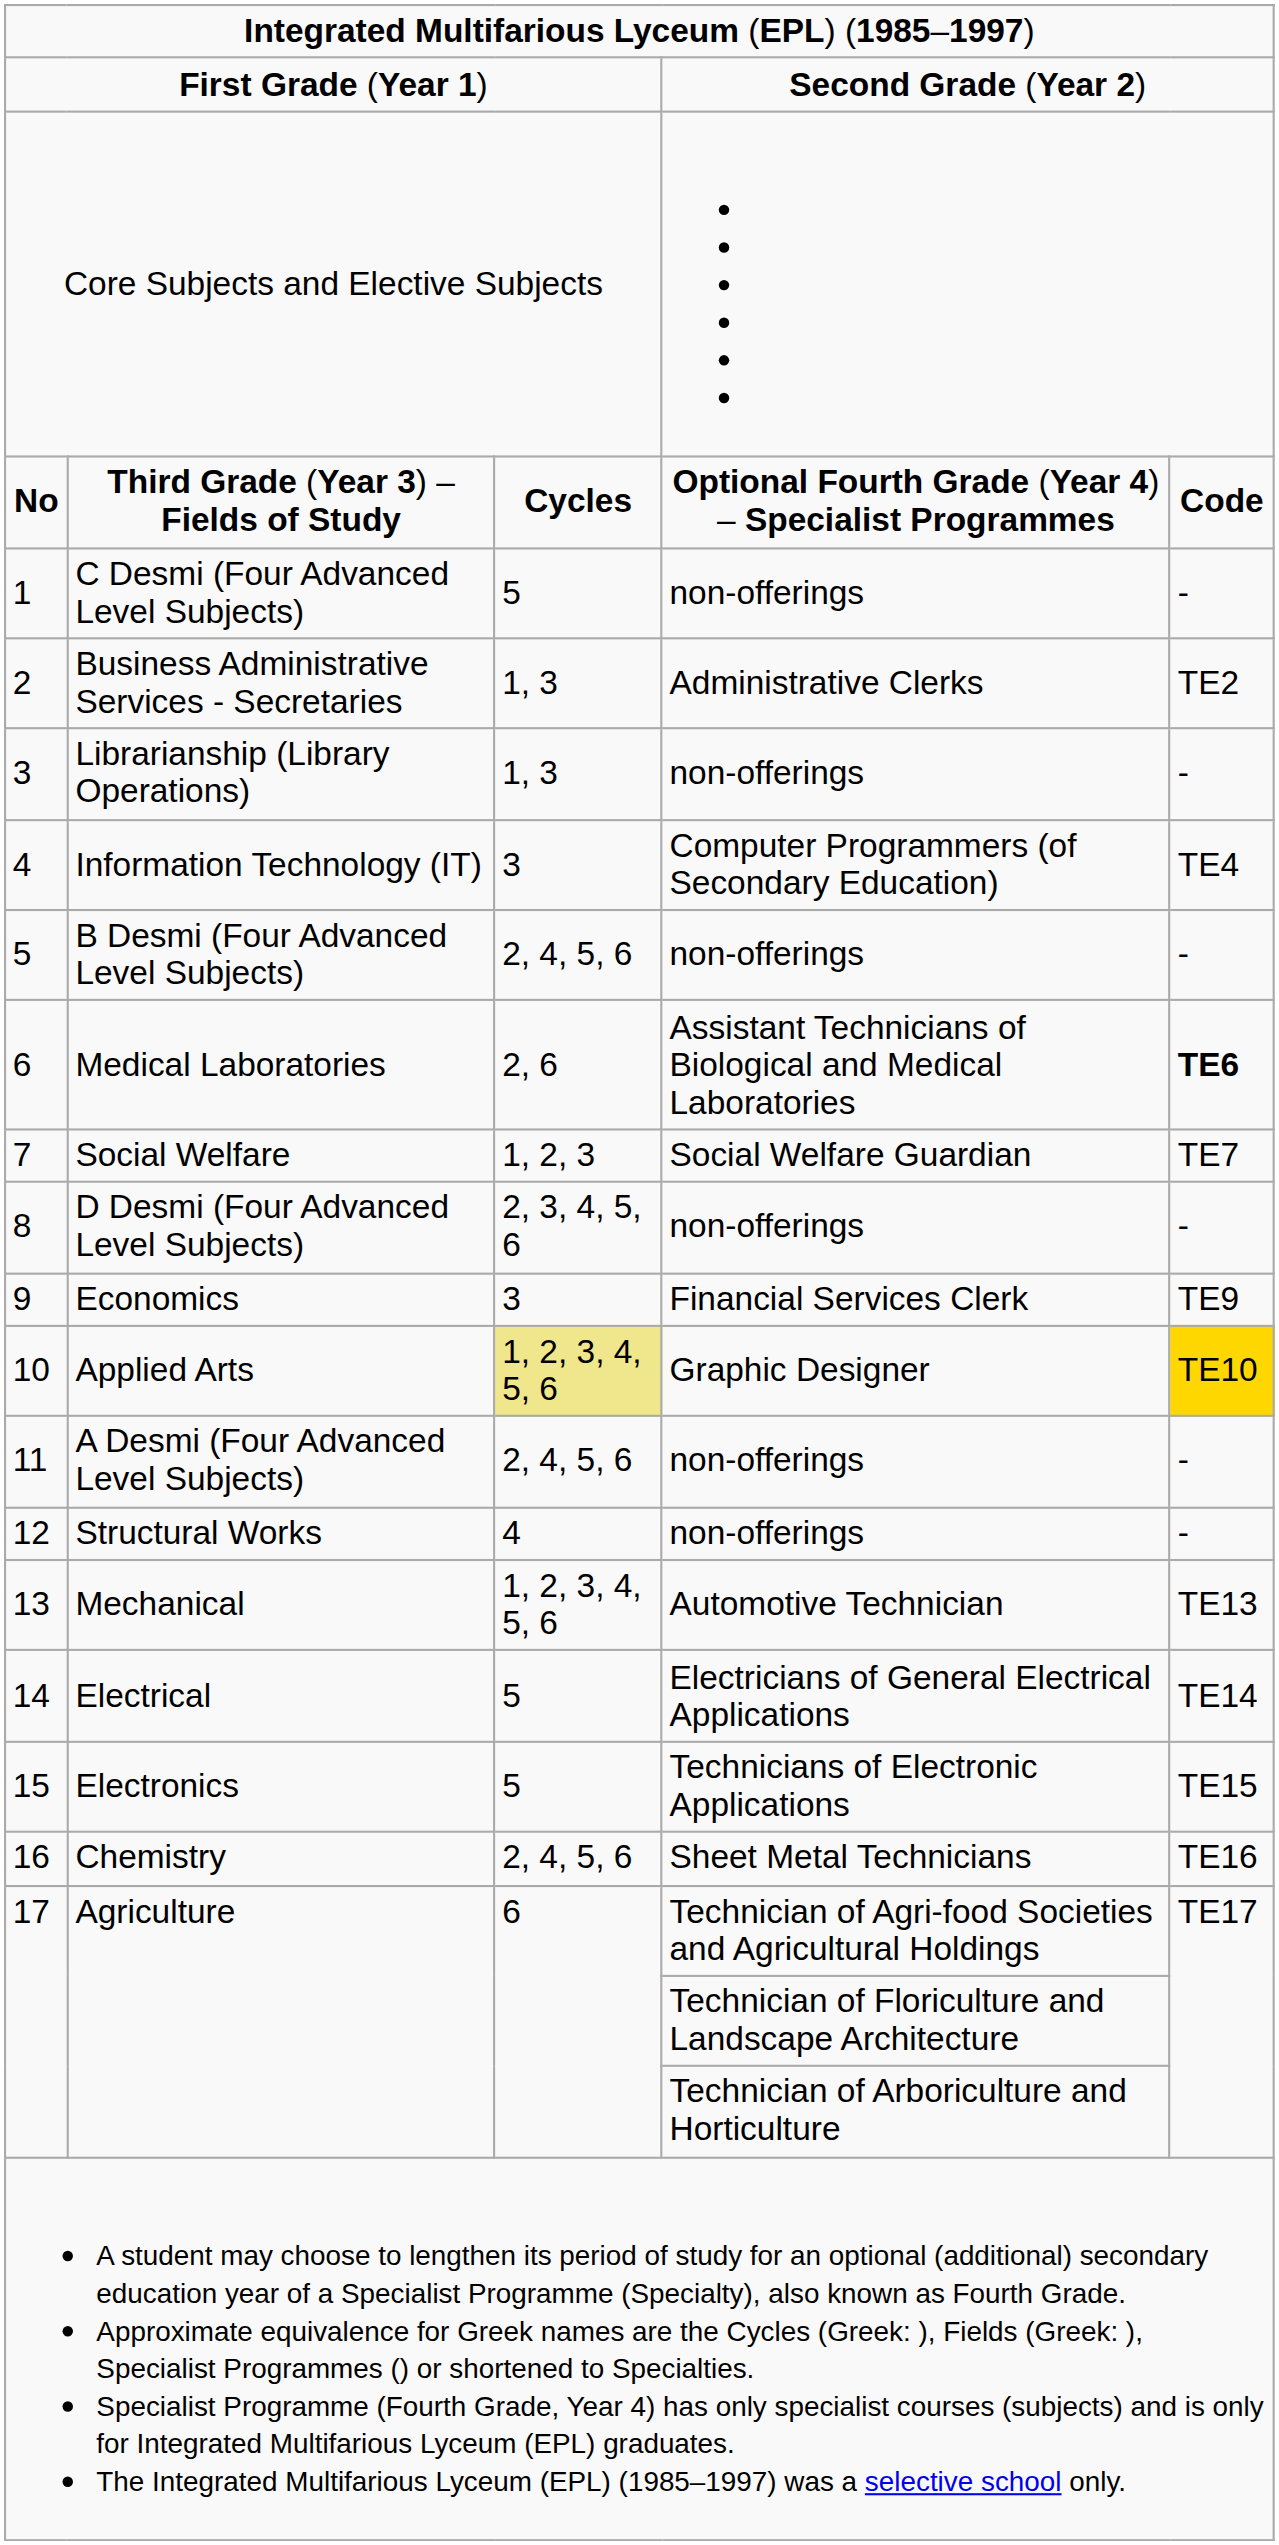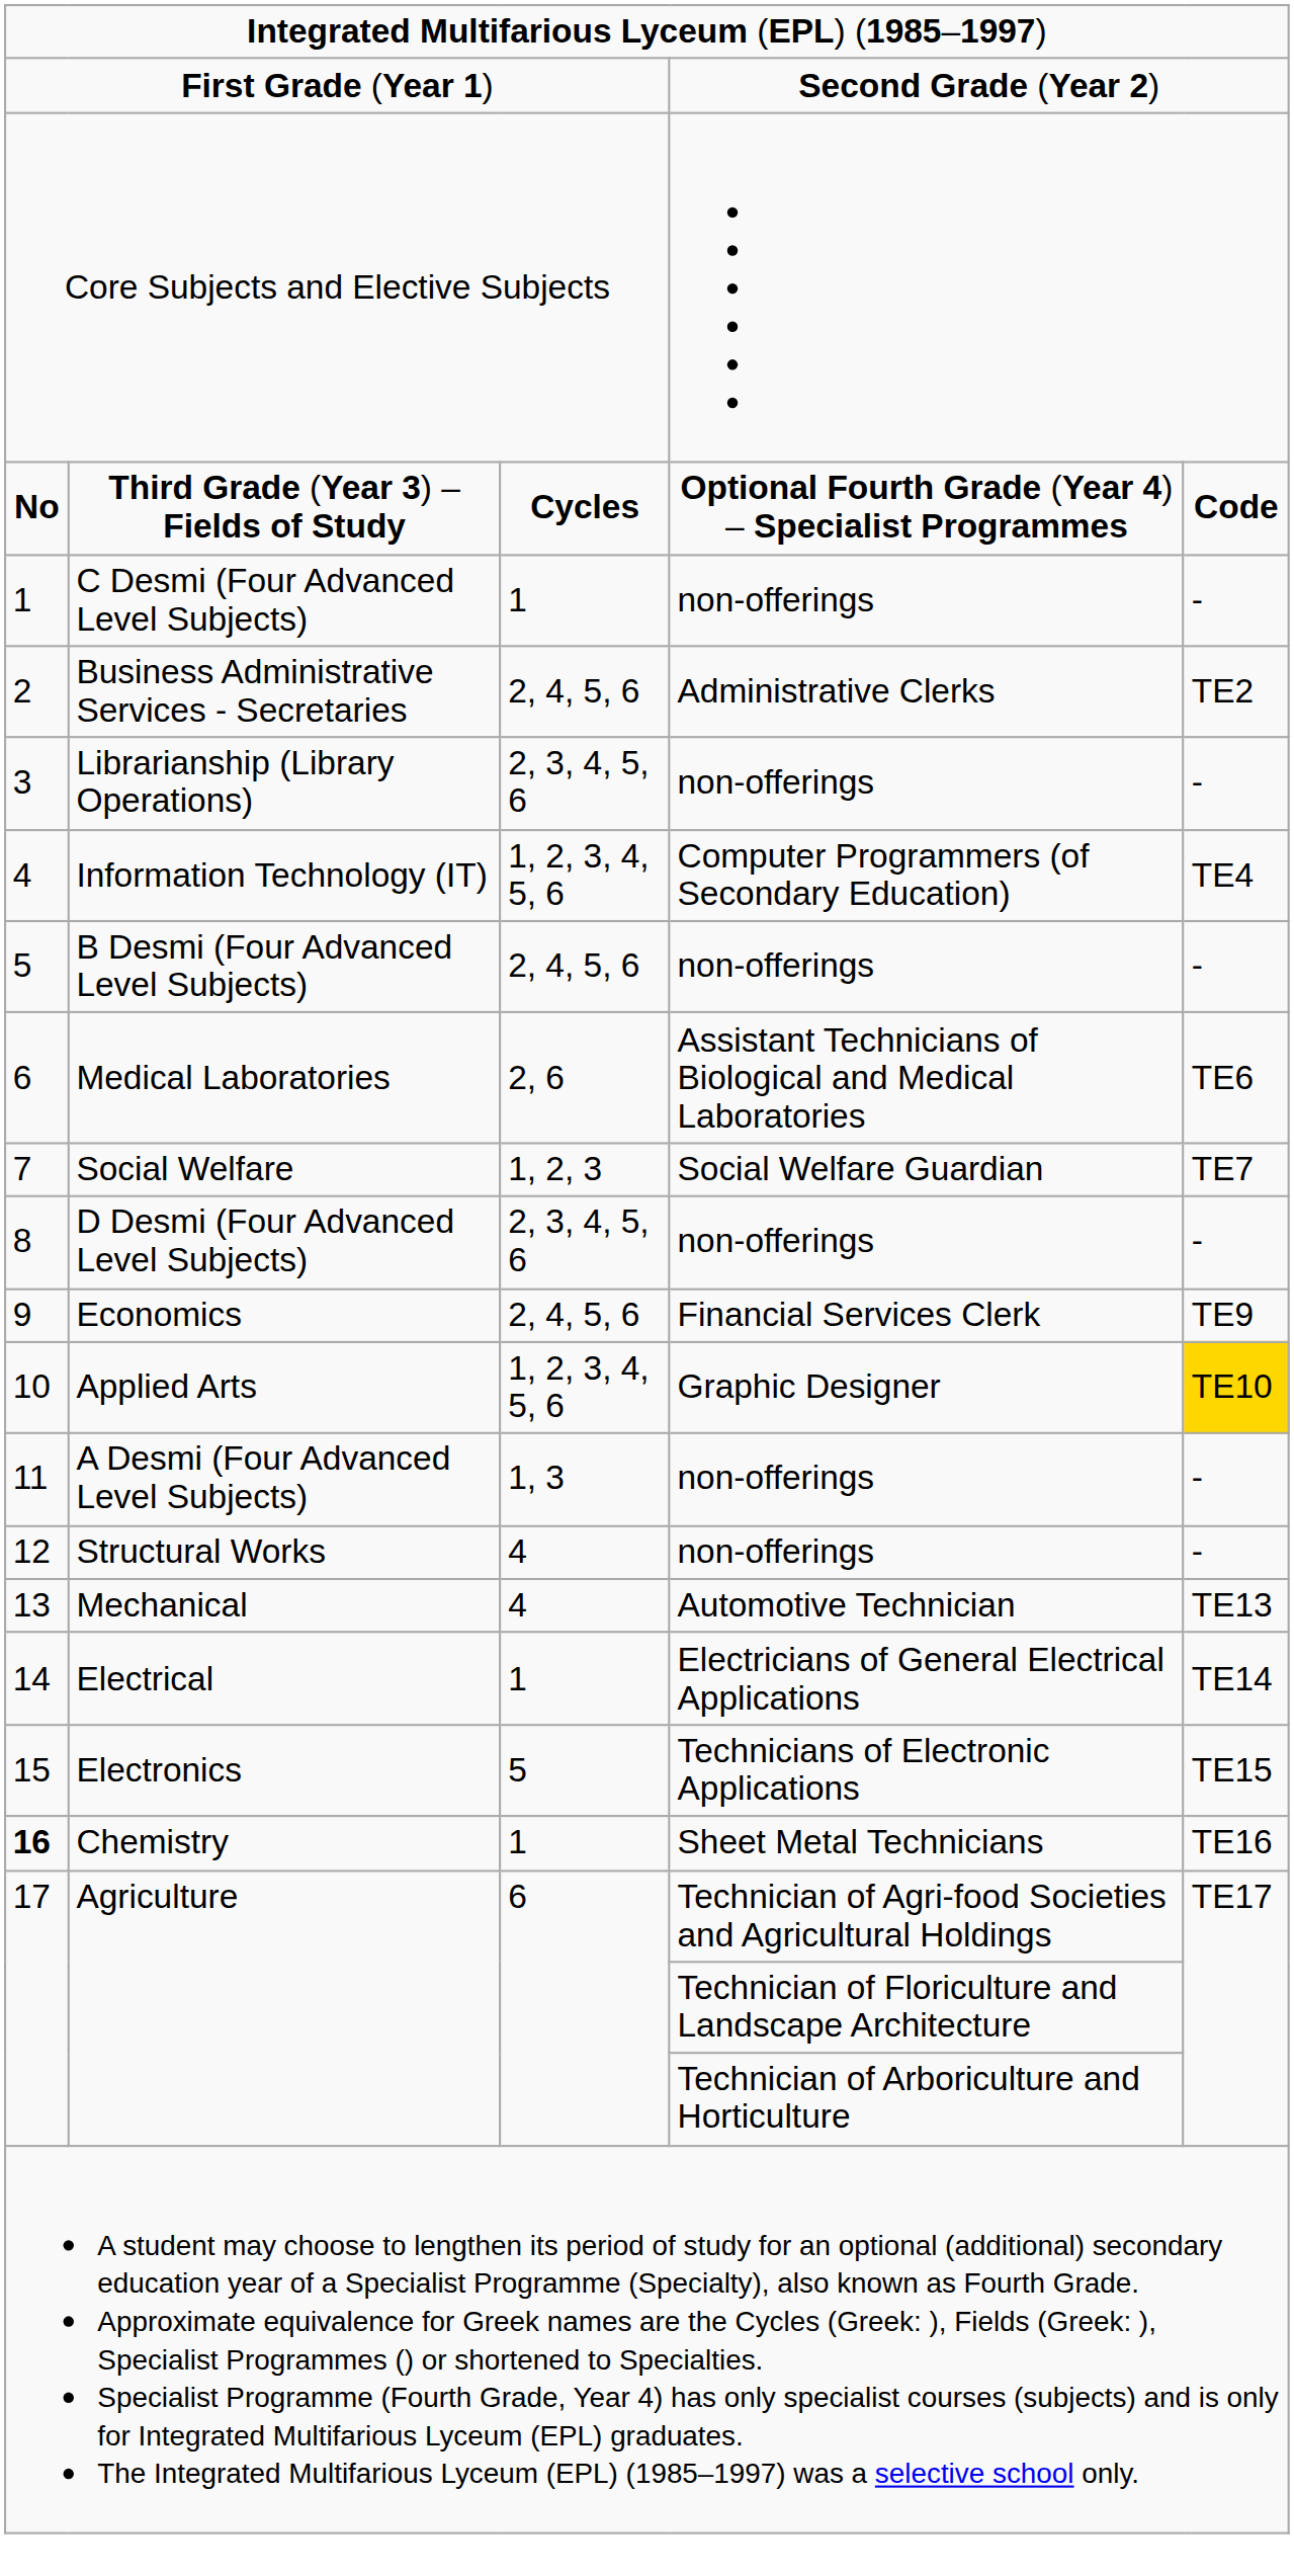 <table class="wikitable mw-collapsible mw-collapsed" style="text-align:left;">
 <tr>
 <td style="text-align:center;" colspan="5"><strong>Integrated Multifarious Lyceum</strong> (<strong>EPL</strong>) (<strong>1985</strong>–<strong>1997</strong>)</td>
 </tr>
 <tr>
 <td style="text-align:center;" colspan="3"><strong>First Grade</strong> (<strong>Year 1</strong>)</td>
 <td style="text-align:center;" colspan="2"><strong>Second Grade</strong> (<strong>Year 2</strong>)</td>
 </tr>
 <tr style="text-align:right;">
 <td style="text-align:center;" colspan="3">Core Subjects and Elective Subjects</td>
 <td colspan="2"><br><ul><li></li><li></li><li></li><li></li><li></li><li></li></ul></td>
 </tr>
 <tr>
 <td style="text-align:center;"><strong>No</strong></td>
 <td style="text-align:center;"><strong>Third Grade</strong> (<strong>Year 3</strong>) – <strong>Fields of Study</strong></td>
 <td style="text-align:center;"><strong>Cycles</strong></td>
 <td style="text-align:center;"><strong>Optional Fourth Grade</strong> (<strong>Year 4</strong>) – <strong>Specialist Programmes</strong></td>
 <td style="text-align:center;"><strong>Code</strong></td>
 </tr>
 <tr>
 <td>1</td>
 <td>C Desmi (Four Advanced Level Subjects)</td>
-<td>5</td>
+<td>1</td>
 <td>non-offerings</td>
 <td>-</td>
 </tr>
 <tr>
 <td>2</td>
 <td>Business Administrative Services - Secretaries</td>
-<td>1, 3</td>
+<td>2, 4, 5, 6</td>
 <td>Administrative Clerks</td>
 <td>TE2</td>
 </tr>
 <tr>
 <td>3</td>
 <td>Librarianship (Library Operations)</td>
-<td>1, 3</td>
+<td>2, 3, 4, 5, 6</td>
 <td>non-offerings</td>
 <td>-</td>
 </tr>
 <tr>
 <td>4</td>
 <td>Information Technology (IT)</td>
-<td>3</td>
+<td>1, 2, 3, 4, 5, 6</td>
 <td>Computer Programmers (of Secondary Education)</td>
 <td>TE4</td>
 </tr>
 <tr>
 <td>5</td>
 <td>Β Desmi (Four Advanced Level Subjects)</td>
 <td>2, 4, 5, 6</td>
 <td>non-offerings</td>
 <td>-</td>
 </tr>
 <tr>
 <td>6</td>
 <td>Medical Laboratories</td>
 <td>2, 6</td>
 <td>Assistant Technicians of Biological and Medical Laboratories</td>
-<td><strong>TE6</strong></td>
+<td>TE6</td>
 </tr>
 <tr>
 <td>7</td>
 <td>Social Welfare</td>
 <td>1, 2, 3</td>
 <td>Social Welfare Guardian</td>
 <td>TE7</td>
 </tr>
 <tr>
 <td>8</td>
 <td>D Desmi (Four Advanced Level Subjects)</td>
 <td>2, 3, 4, 5, 6</td>
 <td>non-offerings</td>
 <td>-</td>
 </tr>
 <tr>
 <td>9</td>
 <td>Economics</td>
-<td>3</td>
+<td>2, 4, 5, 6</td>
 <td>Financial Services Clerk</td>
 <td>TE9</td>
 </tr>
 <tr>
 <td>10</td>
 <td>Applied Arts</td>
-<td style="background: khaki;">1, 2, 3, 4, 5, 6</td>
+<td>1, 2, 3, 4, 5, 6</td>
 <td>Graphic Designer</td>
 <td style="background: gold;">TE10</td>
 </tr>
 <tr>
 <td>11</td>
 <td>A Desmi (Four Advanced Level Subjects)</td>
-<td>2, 4, 5, 6</td>
+<td>1, 3</td>
 <td>non-offerings</td>
 <td>-</td>
 </tr>
 <tr>
 <td>12</td>
 <td>Structural Works</td>
 <td>4</td>
 <td>non-offerings</td>
 <td>-</td>
 </tr>
 <tr>
 <td>13</td>
 <td>Mechanical</td>
-<td>1, 2, 3, 4, 5, 6</td>
+<td>4</td>
 <td>Automotive Technician</td>
 <td>TE13</td>
 </tr>
 <tr>
 <td>14</td>
 <td>Electrical</td>
-<td>5</td>
+<td>1</td>
 <td>Electricians of General Electrical Applications</td>
 <td>TE14</td>
 </tr>
 <tr>
 <td>15</td>
 <td>Electronics</td>
 <td>5</td>
 <td>Technicians of Electronic Applications</td>
 <td>TE15</td>
 </tr>
 <tr>
-<td>16</td>
+<td><strong>16</strong></td>
 <td>Chemistry</td>
-<td>2, 4, 5, 6</td>
+<td>1</td>
 <td>Sheet Metal Technicians</td>
 <td>TE16</td>
 </tr>
 <tr>
 <td style="vertical-align: top;" rowspan="3">17</td>
 <td style="vertical-align: top;" rowspan="3">Agriculture</td>
 <td style="vertical-align: top;" rowspan="3">6</td>
 <td>Technician of Agri-food Societies and Agricultural Holdings</td>
 <td style="vertical-align: top;" rowspan="3">TE17</td>
 </tr>
 <tr>
 <td>Technician of Floriculture and Landscape Architecture</td>
 </tr>
 <tr>
 <td>Technician of Arboriculture and Horticulture</td>
 </tr>
 <tr>
 <td colspan="5"><br><ul><li><small>A student may choose to lengthen its period of study for an optional (additional) secondary education year of a Specialist Programme (Specialty), also known as Fourth Grade.</small></li><li><small>Approximate equivalence for Greek names are the Cycles (Greek: ), Fields (Greek: ), Specialist Programmes () or shortened to Specialties.</small></li><li><small>Specialist Programme (Fourth Grade, Year 4) has only specialist courses (subjects) and is only for Integrated Multifarious Lyceum (EPL) graduates.</small></li><li><small>The Integrated Multifarious Lyceum (EPL) (1985–1997) was a <a href='#'>selective school</a> only.</small></li></ul></td>
 </tr>
 </table>
